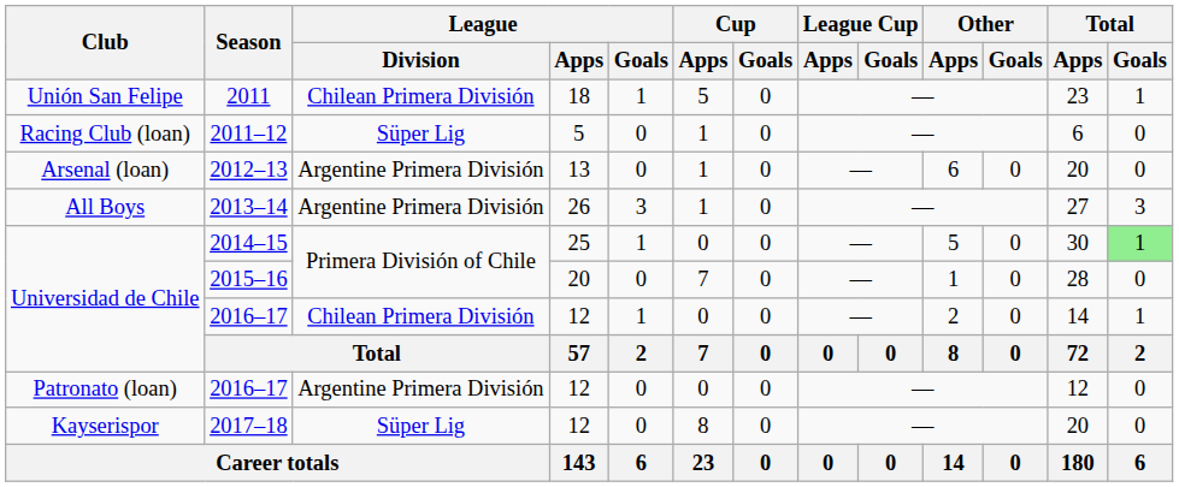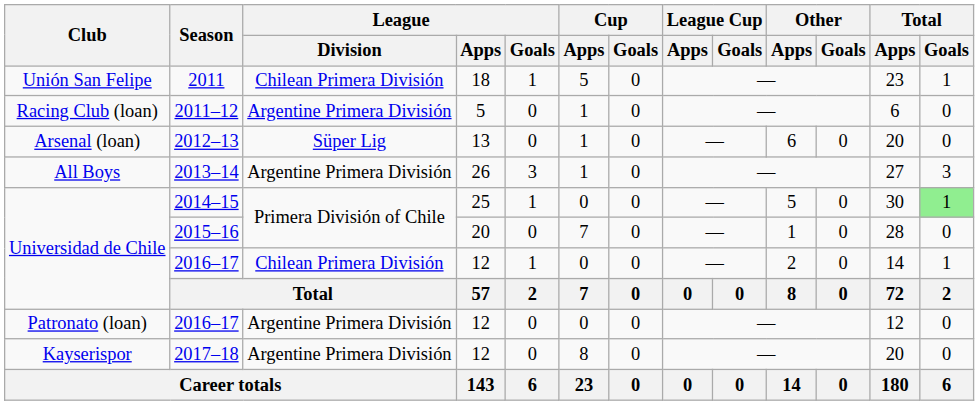 <table class="wikitable" style="font-size:90%; text-align: center">
 <tr>
 <th rowspan=2>Club</th>
 <th rowspan=2>Season</th>
 <th colspan=3>League</th>
 <th colspan=2>Cup</th>
 <th colspan=2>League Cup</th>
 <th colspan=2>Other</th>
 <th colspan=2>Total</th>
 </tr>
 <tr>
 <th>Division</th>
 <th>Apps</th>
 <th>Goals</th>
 <th>Apps</th>
 <th>Goals</th>
 <th>Apps</th>
 <th>Goals</th>
 <th>Apps</th>
 <th>Goals</th>
 <th>Apps</th>
 <th>Goals</th>
 </tr>
 <tr>
 <td><a href='#'>Unión San Felipe</a></td>
 <td><a href='#'>2011</a></td>
 <td><a href='#'>Chilean Primera División</a></td>
 <td>18</td>
 <td>1</td>
 <td>5</td>
 <td>0</td>
 <td colspan=4>—</td>
 <td>23</td>
 <td>1</td>
 </tr>
 <tr>
 <td><a href='#'>Racing Club</a> (loan)</td>
 <td><a href='#'>2011–12</a></td>
-<td><a href='#'>Süper Lig</a></td>
+<td><a href='#'>Argentine Primera División</a></td>
 <td>5</td>
 <td>0</td>
 <td>1</td>
 <td>0</td>
 <td colspan=4>—</td>
 <td>6</td>
 <td>0</td>
 </tr>
 <tr>
 <td><a href='#'>Arsenal</a> (loan)</td>
 <td><a href='#'>2012–13</a></td>
-<td>Argentine Primera División</td>
+<td><a href='#'>Süper Lig</a></td>
 <td>13</td>
 <td>0</td>
 <td>1</td>
 <td>0</td>
 <td colspan=2>—</td>
 <td>6</td>
 <td>0</td>
 <td>20</td>
 <td>0</td>
 </tr>
 <tr>
 <td><a href='#'>All Boys</a></td>
 <td><a href='#'>2013–14</a></td>
 <td>Argentine Primera División</td>
 <td>26</td>
 <td>3</td>
 <td>1</td>
 <td>0</td>
 <td colspan=4>—</td>
 <td>27</td>
 <td>3</td>
 </tr>
 <tr>
 <td rowspan=4><a href='#'>Universidad de Chile</a></td>
 <td><a href='#'>2014–15</a></td>
 <td rowspan=2>Primera División of Chile</td>
 <td>25</td>
 <td>1</td>
 <td>0</td>
 <td>0</td>
 <td colspan=2>—</td>
 <td>5</td>
 <td>0</td>
 <td>30</td>
 <td style="background: lightgreen;">1</td>
 </tr>
 <tr>
 <td><a href='#'>2015–16</a></td>
 <td>20</td>
 <td>0</td>
 <td>7</td>
 <td>0</td>
 <td colspan=2>—</td>
 <td>1</td>
 <td>0</td>
 <td>28</td>
 <td>0</td>
 </tr>
 <tr>
 <td><a href='#'>2016–17</a></td>
 <td><a href='#'>Chilean Primera División</a></td>
 <td>12</td>
 <td>1</td>
 <td>0</td>
 <td>0</td>
 <td colspan=2>—</td>
 <td>2</td>
 <td>0</td>
 <td>14</td>
 <td>1</td>
 </tr>
 <tr>
 <th colspan=2>Total</th>
 <th>57</th>
 <th>2</th>
 <th>7</th>
 <th>0</th>
 <th>0</th>
 <th>0</th>
 <th>8</th>
 <th>0</th>
 <th>72</th>
 <th>2</th>
 </tr>
 <tr>
 <td><a href='#'>Patronato</a> (loan)</td>
 <td><a href='#'>2016–17</a></td>
 <td>Argentine Primera División</td>
 <td>12</td>
 <td>0</td>
 <td>0</td>
 <td>0</td>
 <td colspan=4>—</td>
 <td>12</td>
 <td>0</td>
 </tr>
 <tr>
 <td><a href='#'>Kayserispor</a></td>
 <td><a href='#'>2017–18</a></td>
-<td><a href='#'>Süper Lig</a></td>
+<td>Argentine Primera División</td>
 <td>12</td>
 <td>0</td>
 <td>8</td>
 <td>0</td>
 <td colspan=4>—</td>
 <td>20</td>
 <td>0</td>
 </tr>
 <tr>
 <th colspan=3>Career totals</th>
 <th>143</th>
 <th>6</th>
 <th>23</th>
 <th>0</th>
 <th>0</th>
 <th>0</th>
 <th>14</th>
 <th>0</th>
 <th>180</th>
 <th>6</th>
 </tr>
 </table>
